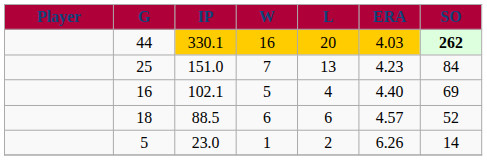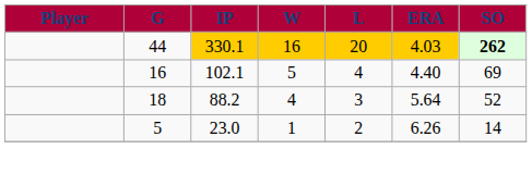 <table class="wikitable sortable">
 <tr>
 <th style="background:#af0039;color:#0f437c;" width="16%">Player</th>
 <th style="background:#af0039;color:#0f437c;" width="9%">G</th>
 <th style="background:#af0039;color:#0f437c;" width="9%">IP</th>
 <th style="background:#af0039;color:#0f437c;" width="9%">W</th>
 <th style="background:#af0039;color:#0f437c;" width="9%">L</th>
 <th style="background:#af0039;color:#0f437c;" width="9%">ERA</th>
 <th style="background:#af0039;color:#0f437c;" width="9%">SO</th>
 </tr>
 <tr align="center">
 <td></td>
 <td>44</td>
 <td bgcolor="#FFCC00">330.1</td>
 <td bgcolor="#FFCC00">16</td>
 <td bgcolor="#FFCC00">20</td>
 <td bgcolor="#FFCC00">4.03</td>
 <td bgcolor="#DDFFDD"><strong>262</strong></td>
 </tr>
 <tr align="center">
 <td></td>
-<td>25</td>
-<td>151.0</td>
-<td>7</td>
-<td>13</td>
-<td>4.23</td>
-<td>84</td>
-</tr>
-<tr align="center">
-<td></td>
 <td>16</td>
 <td>102.1</td>
 <td>5</td>
 <td>4</td>
 <td>4.40</td>
 <td>69</td>
 </tr>
 <tr align="center">
 <td></td>
 <td>18</td>
-<td>88.5</td>
-<td>6</td>
-<td>6</td>
-<td>4.57</td>
+<td>88.2</td>
+<td>4</td>
+<td>3</td>
+<td>5.64</td>
 <td>52</td>
 </tr>
 <tr align="center">
 <td></td>
 <td>5</td>
 <td>23.0</td>
 <td>1</td>
 <td>2</td>
 <td>6.26</td>
 <td>14</td>
 </tr>
 <tr align="center">
 </tr>
 </table>
